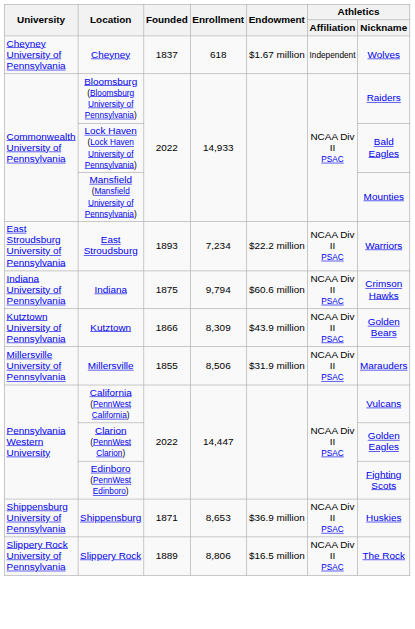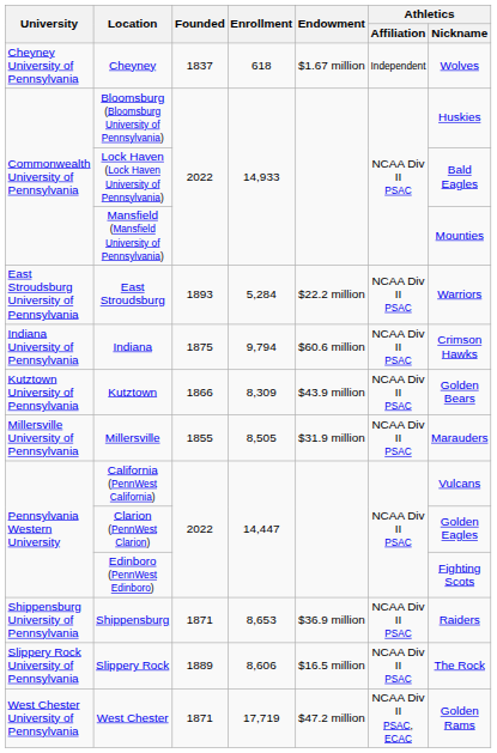 <table class="wikitable sortable" style="text-align:center;">
 <tr>
 <th rowspan="2">University</th>
 <th rowspan="2">Location</th>
 <th rowspan="2">Founded</th>
 <th rowspan="2">Enrollment</th>
 <th rowspan="2" data-sort-type="number">Endowment</th>
 <th colspan="2">Athletics</th>
 </tr>
 <tr>
 <th style="width:12em;">Affiliation</th>
 <th style="width:7em;">Nickname</th>
 </tr>
 <tr>
 <td align="left"><a href='#'>Cheyney University of Pennsylvania</a></td>
 <td><a href='#'>Cheyney</a></td>
 <td>1837</td>
 <td>618</td>
 <td data-sort-value="1.67">$1.67 million</td>
 <td><small>Independent</small></td>
 <td><a href='#'>Wolves</a><br></td>
 </tr>
 <tr>
 <td rowspan=3, align="left"><a href='#'>Commonwealth University of Pennsylvania</a></td>
 <td><a href='#'>Bloomsburg</a><br><small>(<a href='#'>Bloomsburg University of Pennsylvania</a>)</small></td>
 <td rowspan=3>2022</td>
 <td rowspan=3>14,933</td>
 <td rowspan=3></td>
 <td rowspan=3>NCAA Div II<br><small><a href='#'>PSAC</a></small></td>
-<td><a href='#'>Raiders</a><br></td>
+<td><a href='#'>Huskies</a><br></td>
 </tr>
 <tr>
 <td><a href='#'>Lock Haven</a><br><small>(<a href='#'>Lock Haven University of Pennsylvania</a>)</small></td>
 <td><a href='#'>Bald Eagles</a><br></td>
 </tr>
 <tr>
 <td><a href='#'>Mansfield</a><br><small>(<a href='#'>Mansfield University of Pennsylvania</a>)</small></td>
 <td><a href='#'>Mounties</a><br></td>
 </tr>
 <tr>
 <td align="left"><a href='#'>East Stroudsburg University of Pennsylvania</a></td>
 <td><a href='#'>East Stroudsburg</a></td>
 <td>1893</td>
-<td>7,234</td>
+<td>5,284</td>
 <td data-sort-value="22.2">$22.2 million</td>
 <td>NCAA Div II<br><small><a href='#'>PSAC</a></small></td>
 <td><a href='#'>Warriors</a><br></td>
 </tr>
 <tr>
 <td align="left"><a href='#'>Indiana University of Pennsylvania</a></td>
 <td><a href='#'>Indiana</a></td>
 <td>1875</td>
 <td>9,794</td>
 <td data-sort-value="7.6">$60.6 million </td>
 <td>NCAA Div II<br><small><a href='#'>PSAC</a></small></td>
 <td><a href='#'>Crimson Hawks</a><br></td>
 </tr>
 <tr>
 <td align="left"><a href='#'>Kutztown University of Pennsylvania</a></td>
 <td><a href='#'>Kutztown</a></td>
 <td>1866</td>
 <td>8,309</td>
 <td data-sort-value="43.9">$43.9 million</td>
 <td>NCAA Div II<br><small><a href='#'>PSAC</a></small></td>
 <td><a href='#'>Golden Bears</a><br></td>
 </tr>
 <tr>
 <td align="left"><a href='#'>Millersville University of Pennsylvania</a></td>
 <td><a href='#'>Millersville</a></td>
 <td>1855</td>
-<td>8,506</td>
+<td>8,505</td>
 <td data-sort-value="31.9">$31.9 million</td>
 <td>NCAA Div II<br><small><a href='#'>PSAC</a></small></td>
 <td><a href='#'>Marauders</a><br></td>
 </tr>
 <tr>
 <td rowspan=3, align="left"><a href='#'>Pennsylvania Western University</a></td>
 <td><a href='#'>California</a><br><small>(<a href='#'>PennWest California</a>)</small></td>
 <td rowspan=3>2022</td>
 <td rowspan=3>14,447</td>
 <td rowspan=3></td>
 <td rowspan=3>NCAA Div II<br><small><a href='#'>PSAC</a></small></td>
 <td><a href='#'>Vulcans</a><br></td>
 </tr>
 <tr>
 <td><a href='#'>Clarion</a><br><small>(<a href='#'>PennWest Clarion</a>)</small></td>
 <td><a href='#'>Golden Eagles</a><br></td>
 </tr>
 <tr>
 <td><a href='#'>Edinboro</a><br><small>(<a href='#'>PennWest Edinboro</a>)</small></td>
 <td><a href='#'>Fighting Scots</a><br></td>
 </tr>
 <tr>
 <td align="left"><a href='#'>Shippensburg University of Pennsylvania</a></td>
 <td><a href='#'>Shippensburg</a></td>
 <td>1871</td>
 <td>8,653</td>
 <td data-sort-value="36.9">$36.9 million</td>
 <td>NCAA Div II<br><small><a href='#'>PSAC</a></small></td>
-<td><a href='#'>Huskies</a><br></td>
+<td><a href='#'>Raiders</a><br></td>
 </tr>
 <tr>
 <td align="left"><a href='#'>Slippery Rock University of Pennsylvania</a></td>
 <td><a href='#'>Slippery Rock</a></td>
 <td>1889</td>
-<td>8,806</td>
+<td>8,606</td>
 <td data-sort-value="16.5">$16.5 million</td>
 <td>NCAA Div II<br><small><a href='#'>PSAC</a></small></td>
 <td><a href='#'>The Rock</a><br></td>
 </tr>
+<tr>
+<td align="left"><a href='#'>West Chester University of Pennsylvania</a></td>
+<td><a href='#'>West Chester</a></td>
+<td>1871</td>
+<td>17,719</td>
+<td data-sort-value="47.2">$47.2 million</td>
+<td>NCAA Div II<br><small><a href='#'>PSAC</a>, <a href='#'>ECAC</a></small></td>
+<td><a href='#'>Golden Rams</a><br></td>
+</tr>
 </table>
